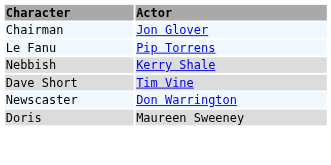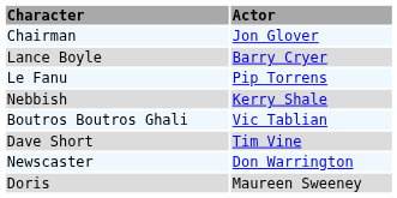 <table style="width:40%; height:100px" border="0">
 <tr>
 <td style="background:darkgray"><strong>Character</strong></td>
 <td style="background:darkgray"><strong>Actor</strong></td>
 </tr>
 <tr>
 <td style="background:aliceblue">Chairman</td>
 <td style="background:aliceblue"><a href='#'>Jon Glover</a></td>
 </tr>
 <tr>
+<td style="background:gainsboro">Lance Boyle</td>
+<td style="background:gainsboro"><a href='#'>Barry Cryer</a></td>
+</tr>
+<tr>
 <td style="background:aliceblue">Le Fanu</td>
 <td style="background:aliceblue"><a href='#'>Pip Torrens</a></td>
 </tr>
 <tr>
 <td style="background:gainsboro">Nebbish</td>
 <td style="background:gainsboro"><a href='#'>Kerry Shale</a></td>
+</tr>
+<tr>
+<td style="background:aliceblue">Boutros Boutros Ghali</td>
+<td style="background:aliceblue"><a href='#'>Vic Tablian</a></td>
 </tr>
 <tr>
 <td style="background:gainsboro">Dave Short</td>
 <td style="background:gainsboro"><a href='#'>Tim Vine</a></td>
 </tr>
 <tr>
 <td style="background:aliceblue">Newscaster</td>
 <td style="background:aliceblue"><a href='#'>Don Warrington</a></td>
 </tr>
 <tr>
 <td style="background:gainsboro">Doris</td>
 <td style="background:gainsboro">Maureen Sweeney</td>
 </tr>
 </table>
